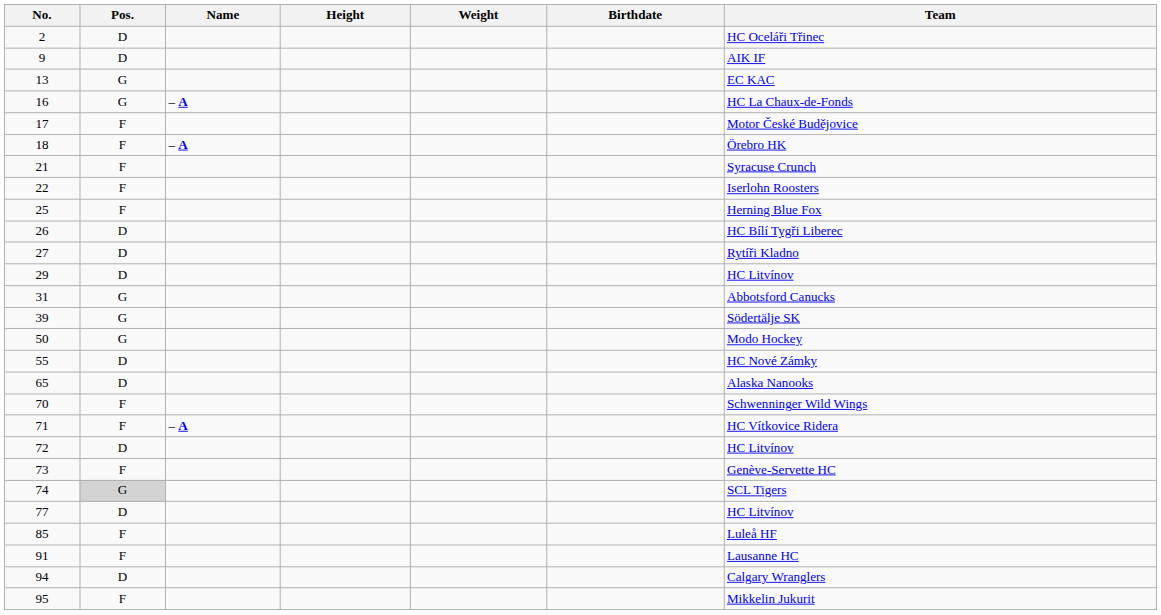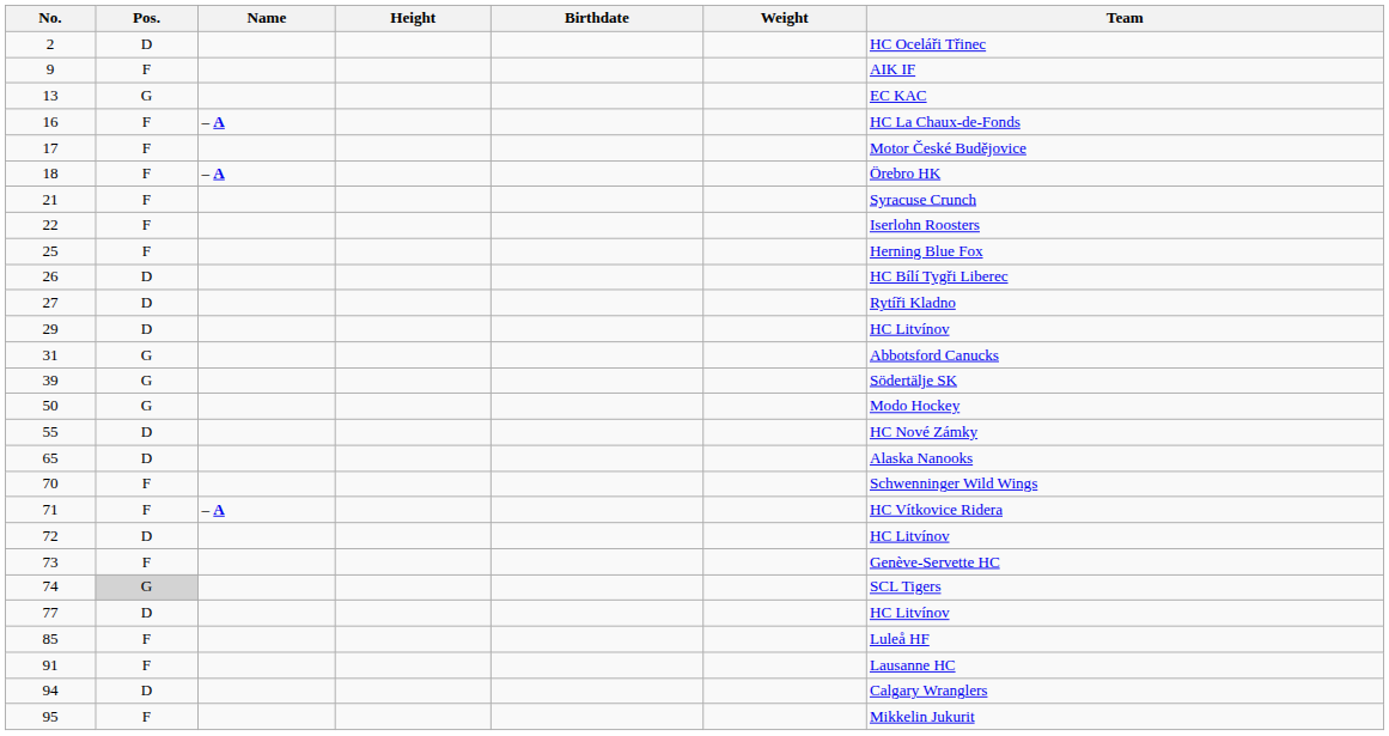 <table width="80%" class="wikitable sortable" style="font-size: 90%; text-align: center;">
 <tr>
 <th>No.</th>
 <th>Pos.</th>
 <th>Name</th>
 <th>Height</th>
+<th>Birthdate</th>
 <th>Weight</th>
-<th>Birthdate</th>
 <th>Team</th>
 </tr>
 <tr>
 <td>2</td>
 <td>D</td>
 <td align=left></td>
 <td></td>
 <td></td>
 <td></td>
 <td style="text-align:left;"> <a href='#'>HC Oceláři Třinec</a></td>
 </tr>
 <tr>
 <td>9</td>
-<td>D</td>
+<td>F</td>
 <td align=left></td>
 <td></td>
 <td></td>
 <td></td>
 <td style="text-align:left;"> <a href='#'>AIK IF</a></td>
 </tr>
 <tr>
 <td>13</td>
 <td>G</td>
 <td align=left></td>
 <td></td>
 <td></td>
 <td></td>
 <td style="text-align:left;"> <a href='#'>EC KAC</a></td>
 </tr>
 <tr>
 <td>16</td>
-<td>G</td>
+<td>F</td>
 <td align=left> – <strong><a href='#'>A</a></strong></td>
 <td></td>
 <td></td>
 <td></td>
 <td style="text-align:left;"> <a href='#'>HC La Chaux-de-Fonds</a></td>
 </tr>
 <tr>
 <td>17</td>
 <td>F</td>
 <td align=left></td>
 <td></td>
 <td></td>
 <td></td>
 <td style="text-align:left;"> <a href='#'>Motor České Budějovice</a></td>
 </tr>
 <tr>
 <td>18</td>
 <td>F</td>
 <td align=left> – <strong><a href='#'>A</a></strong></td>
 <td></td>
 <td></td>
 <td></td>
 <td style="text-align:left;"> <a href='#'>Örebro HK</a></td>
 </tr>
 <tr>
 <td>21</td>
 <td>F</td>
 <td align=left></td>
 <td></td>
 <td></td>
 <td></td>
 <td style="text-align:left;"> <a href='#'>Syracuse Crunch</a></td>
 </tr>
 <tr>
 <td>22</td>
 <td>F</td>
 <td align=left></td>
 <td></td>
 <td></td>
 <td></td>
 <td style="text-align:left;"> <a href='#'>Iserlohn Roosters</a></td>
 </tr>
 <tr>
 <td>25</td>
 <td>F</td>
 <td align=left></td>
 <td></td>
 <td></td>
 <td></td>
 <td style="text-align:left;"> <a href='#'>Herning Blue Fox</a></td>
 </tr>
 <tr>
 <td>26</td>
 <td>D</td>
 <td align=left></td>
 <td></td>
 <td></td>
 <td></td>
 <td style="text-align:left;"> <a href='#'>HC Bílí Tygři Liberec</a></td>
 </tr>
 <tr>
 <td>27</td>
 <td>D</td>
 <td align=left></td>
 <td></td>
 <td></td>
 <td></td>
 <td style="text-align:left;"> <a href='#'>Rytíři Kladno</a></td>
 </tr>
 <tr>
 <td>29</td>
 <td>D</td>
 <td align=left></td>
 <td></td>
 <td></td>
 <td></td>
 <td style="text-align:left;"> <a href='#'>HC Litvínov</a></td>
 </tr>
 <tr>
 <td>31</td>
 <td>G</td>
 <td align=left></td>
 <td></td>
 <td></td>
 <td></td>
 <td style="text-align:left;"> <a href='#'>Abbotsford Canucks</a></td>
 </tr>
 <tr>
 <td>39</td>
 <td>G</td>
 <td align=left></td>
 <td></td>
 <td></td>
 <td></td>
 <td style="text-align:left;"> <a href='#'>Södertälje SK</a></td>
 </tr>
 <tr>
 <td>50</td>
 <td>G</td>
 <td align=left></td>
 <td></td>
 <td></td>
 <td></td>
 <td style="text-align:left;"> <a href='#'>Modo Hockey</a></td>
 </tr>
 <tr>
 <td>55</td>
 <td>D</td>
 <td align=left></td>
 <td></td>
 <td></td>
 <td></td>
 <td style="text-align:left;"> <a href='#'>HC Nové Zámky</a></td>
 </tr>
 <tr>
 <td>65</td>
 <td>D</td>
 <td align=left></td>
 <td></td>
 <td></td>
 <td></td>
 <td style="text-align:left;"> <a href='#'>Alaska Nanooks</a></td>
 </tr>
 <tr>
 <td>70</td>
 <td>F</td>
 <td align=left></td>
 <td></td>
 <td></td>
 <td></td>
 <td style="text-align:left;"> <a href='#'>Schwenninger Wild Wings</a></td>
 </tr>
 <tr>
 <td>71</td>
 <td>F</td>
 <td align=left> – <strong><a href='#'>A</a></strong></td>
 <td></td>
 <td></td>
 <td></td>
 <td style="text-align:left;"> <a href='#'>HC Vítkovice Ridera</a></td>
 </tr>
 <tr>
 <td>72</td>
 <td>D</td>
 <td align=left></td>
 <td></td>
 <td></td>
 <td></td>
 <td style="text-align:left;"> <a href='#'>HC Litvínov</a></td>
 </tr>
 <tr>
 <td>73</td>
 <td>F</td>
 <td align=left></td>
 <td></td>
 <td></td>
 <td></td>
 <td style="text-align:left;"> <a href='#'>Genève-Servette HC</a></td>
 </tr>
 <tr>
 <td>74</td>
 <td style="background: lightgrey;">G</td>
 <td align=left></td>
 <td></td>
 <td></td>
 <td></td>
 <td style="text-align:left;"> <a href='#'>SCL Tigers</a></td>
 </tr>
 <tr>
 <td>77</td>
 <td>D</td>
 <td align=left></td>
 <td></td>
 <td></td>
 <td></td>
 <td style="text-align:left;"> <a href='#'>HC Litvínov</a></td>
 </tr>
 <tr>
 <td>85</td>
 <td>F</td>
 <td align=left></td>
 <td></td>
 <td></td>
 <td></td>
 <td style="text-align:left;"> <a href='#'>Luleå HF</a></td>
 </tr>
 <tr>
 <td>91</td>
 <td>F</td>
 <td align=left></td>
 <td></td>
 <td></td>
 <td></td>
 <td style="text-align:left;"> <a href='#'>Lausanne HC</a></td>
 </tr>
 <tr>
 <td>94</td>
 <td>D</td>
 <td align=left></td>
 <td></td>
 <td></td>
 <td></td>
 <td style="text-align:left;"> <a href='#'>Calgary Wranglers</a></td>
 </tr>
 <tr>
 <td>95</td>
 <td>F</td>
 <td align=left></td>
 <td></td>
 <td></td>
 <td></td>
 <td style="text-align:left;"> <a href='#'>Mikkelin Jukurit</a></td>
 </tr>
 </table>
